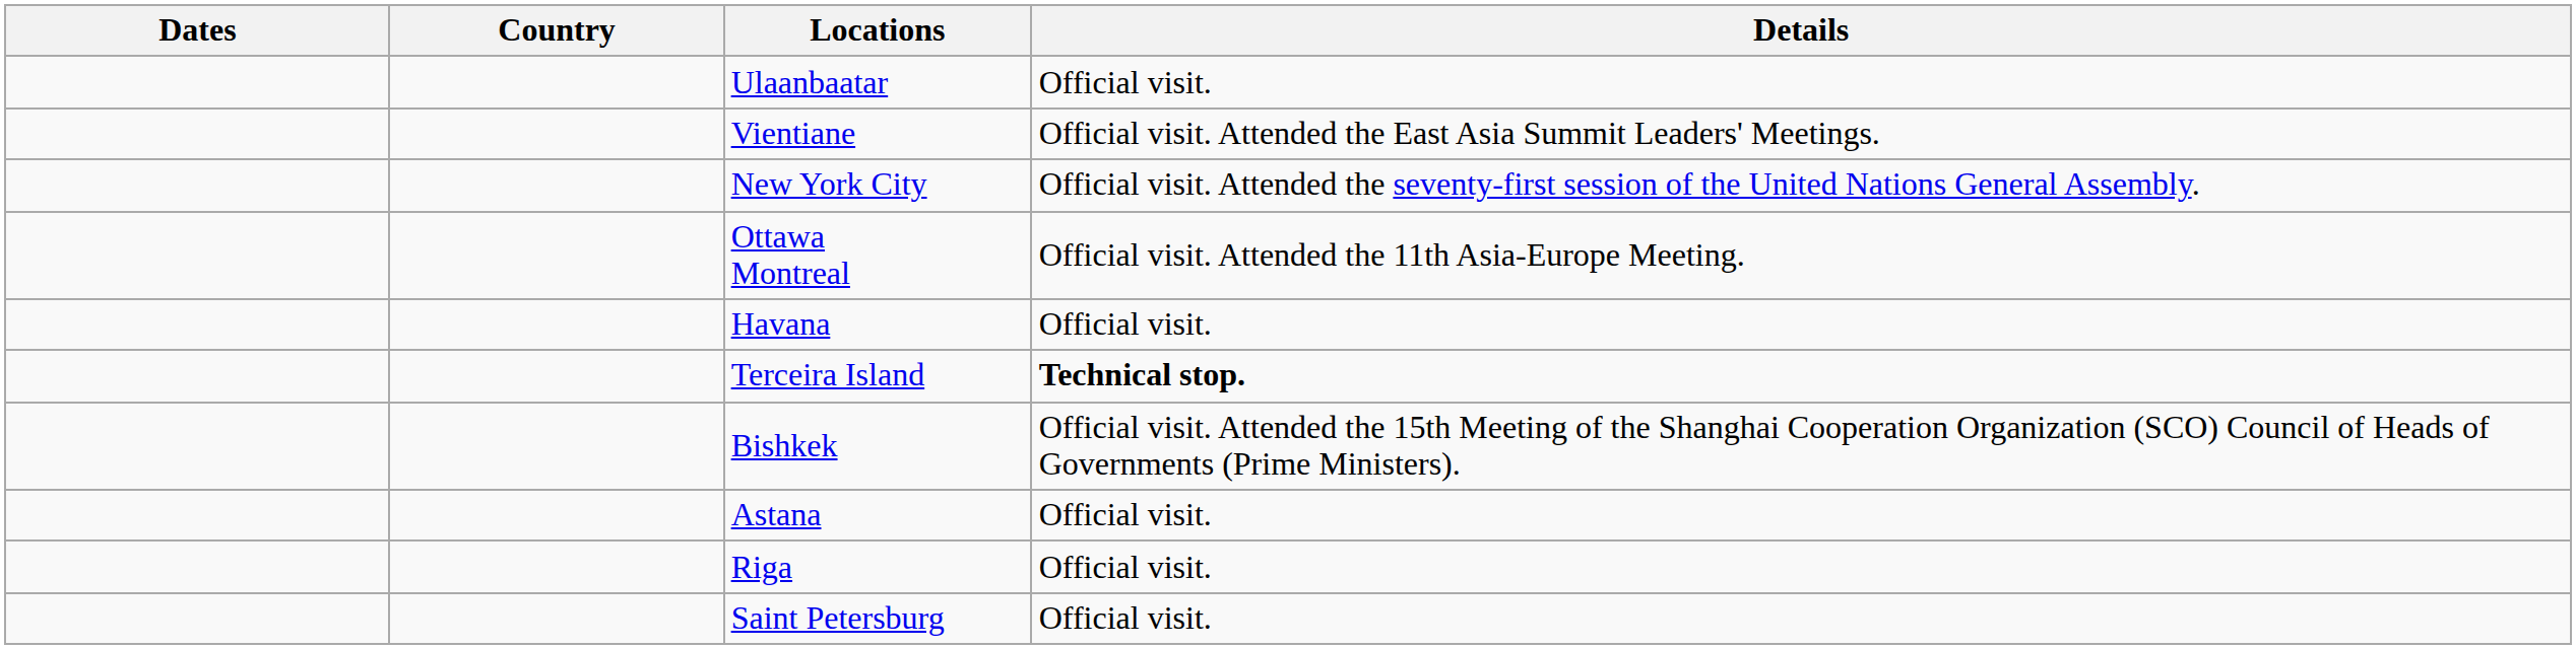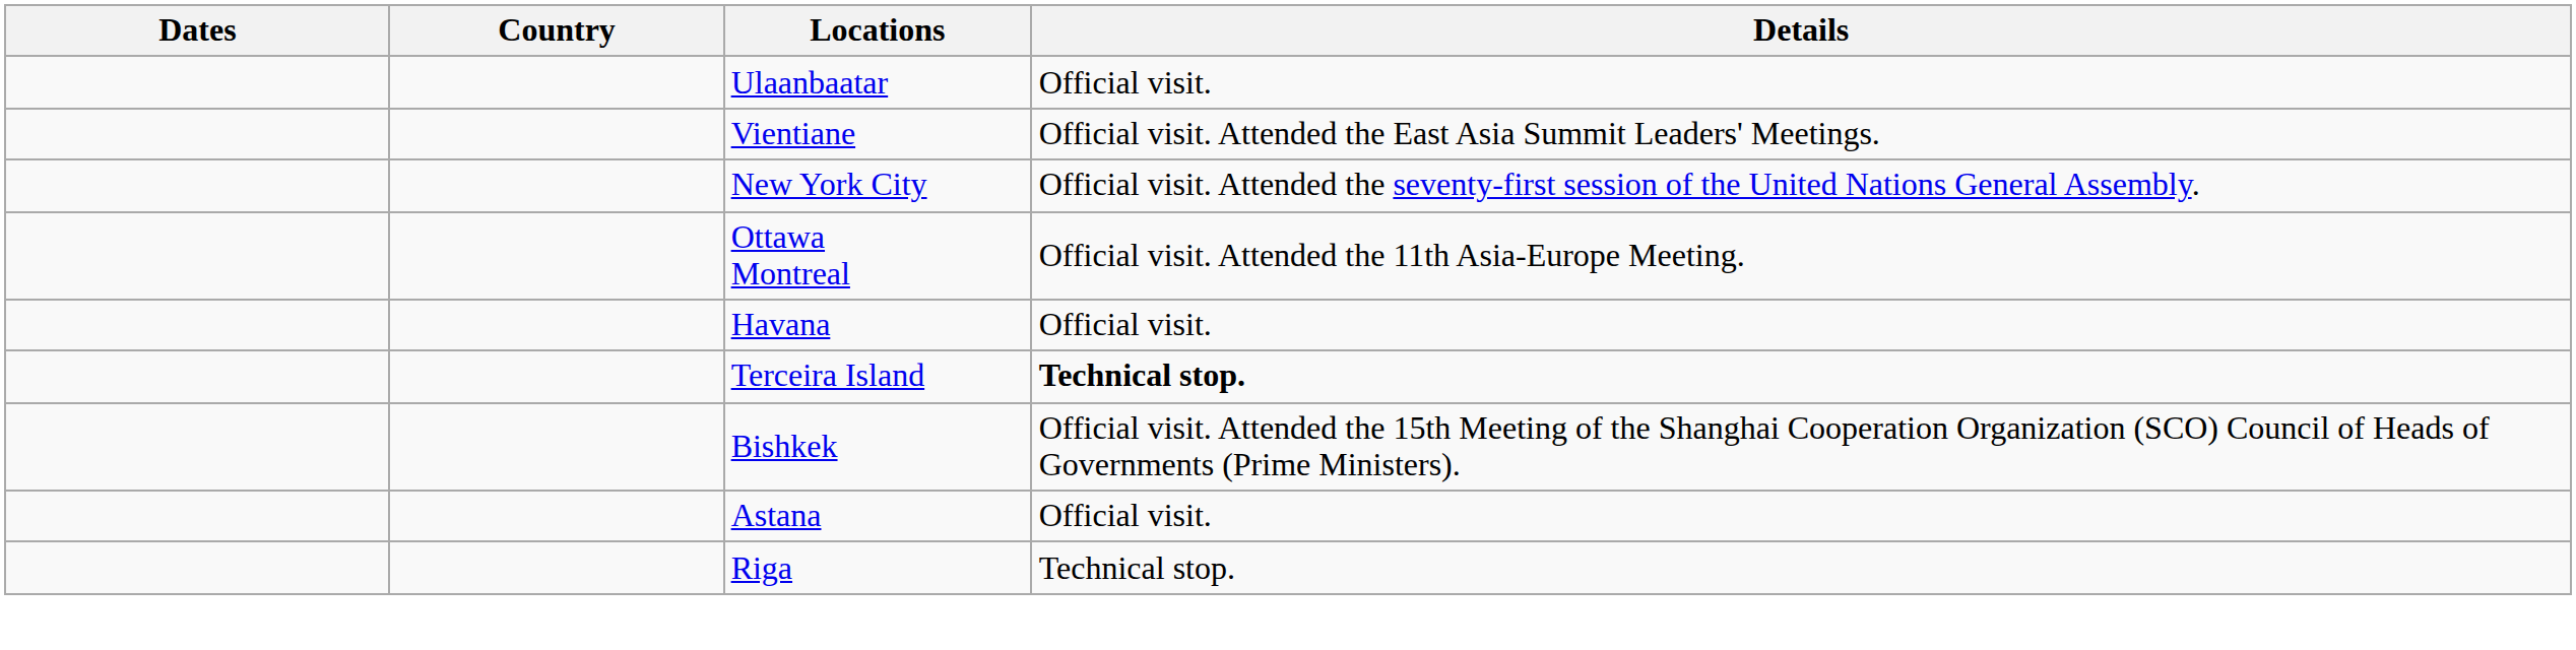 <table class="wikitable sortable" border="1" style="margin: 1em auto 1em auto">
 <tr>
 <th style="width: 15%;">Dates</th>
 <th style="width: 13%;">Country</th>
 <th style="width: 12%;">Locations</th>
 <th style="width: 60%;">Details</th>
 </tr>
 <tr>
 <td></td>
 <td></td>
 <td><a href='#'>Ulaanbaatar</a></td>
 <td>Official visit.</td>
 </tr>
 <tr>
 <td></td>
 <td></td>
 <td><a href='#'>Vientiane</a></td>
 <td>Official visit. Attended the East Asia Summit Leaders' Meetings.</td>
 </tr>
 <tr>
 <td></td>
 <td></td>
 <td><a href='#'>New York City</a></td>
 <td>Official visit. Attended the <a href='#'>seventy-first session of the United Nations General Assembly</a>.</td>
 </tr>
 <tr>
 <td></td>
 <td></td>
 <td><a href='#'>Ottawa</a><br><a href='#'>Montreal</a></td>
 <td>Official visit. Attended the 11th Asia-Europe Meeting.</td>
 </tr>
 <tr>
 <td></td>
 <td></td>
 <td><a href='#'>Havana</a></td>
 <td>Official visit.</td>
 </tr>
 <tr>
 <td></td>
 <td></td>
 <td><a href='#'>Terceira Island</a></td>
 <td><strong>Technical stop.</strong></td>
 </tr>
 <tr>
 <td></td>
 <td></td>
 <td><a href='#'>Bishkek</a></td>
 <td>Official visit. Attended the 15th Meeting of the Shanghai Cooperation Organization (SCO) Council of Heads of Governments (Prime Ministers).</td>
 </tr>
 <tr>
 <td></td>
 <td></td>
 <td><a href='#'>Astana</a></td>
 <td>Official visit.</td>
 </tr>
 <tr>
 <td></td>
 <td></td>
 <td><a href='#'>Riga</a></td>
-<td>Official visit.</td>
-</tr>
-<tr>
-<td></td>
-<td></td>
-<td><a href='#'>Saint Petersburg</a></td>
-<td>Official visit.</td>
+<td>Technical stop.</td>
 </tr>
 </table>
